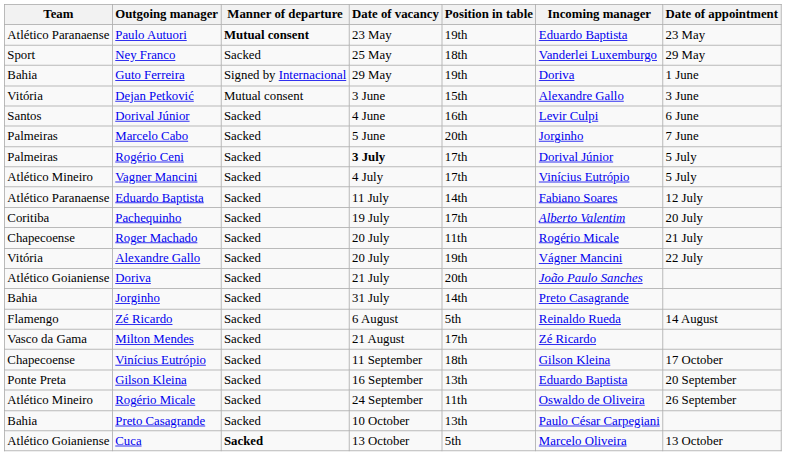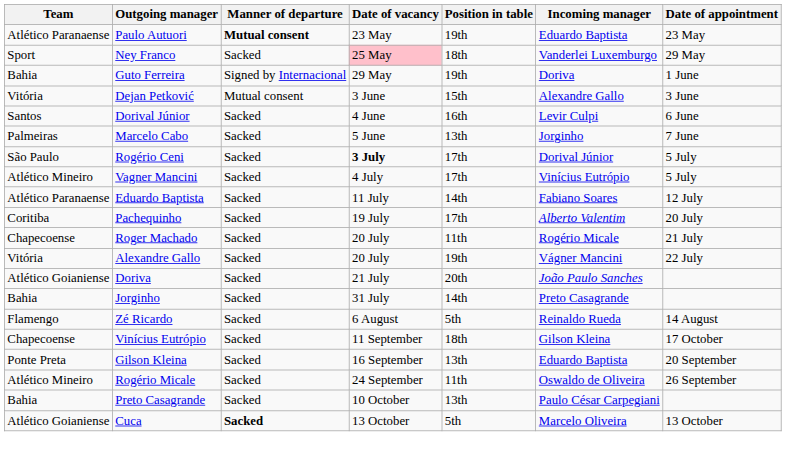 <table class="wikitable sortable">
 <tr>
 <th>Team</th>
 <th>Outgoing manager</th>
 <th>Manner of departure</th>
 <th>Date of vacancy</th>
 <th>Position in table</th>
 <th>Incoming manager</th>
 <th>Date of appointment</th>
 </tr>
 <tr>
 <td>Atlético Paranaense</td>
 <td> <a href='#'>Paulo Autuori</a></td>
 <td><strong>Mutual consent</strong></td>
 <td>23 May</td>
 <td>19th</td>
 <td> <a href='#'>Eduardo Baptista</a></td>
 <td>23 May</td>
 </tr>
 <tr>
 <td>Sport</td>
 <td> <a href='#'>Ney Franco</a></td>
 <td>Sacked</td>
-<td>25 May</td>
+<td style="background: pink;">25 May</td>
 <td>18th</td>
 <td> <a href='#'>Vanderlei Luxemburgo</a></td>
 <td>29 May</td>
 </tr>
 <tr>
 <td>Bahia</td>
 <td> <a href='#'>Guto Ferreira</a></td>
 <td>Signed by <a href='#'>Internacional</a></td>
 <td>29 May</td>
 <td>19th</td>
 <td> <a href='#'>Doriva</a></td>
 <td>1 June</td>
 </tr>
 <tr>
 <td>Vitória</td>
 <td> <a href='#'>Dejan Petković</a></td>
 <td>Mutual consent</td>
 <td>3 June</td>
 <td>15th</td>
 <td> <a href='#'>Alexandre Gallo</a></td>
 <td>3 June</td>
 </tr>
 <tr>
 <td>Santos</td>
 <td> <a href='#'>Dorival Júnior</a></td>
 <td>Sacked</td>
 <td>4 June</td>
 <td>16th</td>
 <td> <a href='#'>Levir Culpi</a></td>
 <td>6 June</td>
 </tr>
 <tr>
 <td>Palmeiras</td>
 <td> <a href='#'>Marcelo Cabo</a></td>
 <td>Sacked</td>
 <td>5 June</td>
-<td>20th</td>
+<td>13th</td>
 <td> <a href='#'>Jorginho</a></td>
 <td>7 June</td>
 </tr>
 <tr>
-<td>Palmeiras</td>
+<td>São Paulo</td>
 <td> <a href='#'>Rogério Ceni</a></td>
 <td>Sacked</td>
 <td><strong>3 July</strong></td>
 <td>17th</td>
 <td> <a href='#'>Dorival Júnior</a></td>
 <td>5 July</td>
 </tr>
 <tr>
 <td>Atlético Mineiro</td>
 <td> <a href='#'>Vagner Mancini</a></td>
 <td>Sacked</td>
 <td>4 July</td>
 <td>17th</td>
 <td> <a href='#'>Vinícius Eutrópio</a></td>
 <td>5 July</td>
 </tr>
 <tr>
 <td>Atlético Paranaense</td>
 <td> <a href='#'>Eduardo Baptista</a></td>
 <td>Sacked</td>
 <td>11 July</td>
 <td>14th</td>
 <td> <a href='#'>Fabiano Soares</a></td>
 <td>12 July</td>
 </tr>
 <tr>
 <td>Coritiba</td>
 <td> <a href='#'>Pachequinho</a></td>
 <td>Sacked</td>
 <td>19 July</td>
 <td>17th</td>
 <td><em> <a href='#'>Alberto Valentim</a></em></td>
 <td>20 July</td>
 </tr>
 <tr>
 <td>Chapecoense</td>
 <td> <a href='#'>Roger Machado</a></td>
 <td>Sacked</td>
 <td>20 July</td>
 <td>11th</td>
 <td> <a href='#'>Rogério Micale</a></td>
 <td>21 July</td>
 </tr>
 <tr>
 <td>Vitória</td>
 <td> <a href='#'>Alexandre Gallo</a></td>
 <td>Sacked</td>
 <td>20 July</td>
 <td>19th</td>
 <td> <a href='#'>Vágner Mancini</a></td>
 <td>22 July</td>
 </tr>
 <tr>
 <td>Atlético Goianiense</td>
 <td> <a href='#'>Doriva</a></td>
 <td>Sacked</td>
 <td>21 July</td>
 <td>20th</td>
 <td><em> <a href='#'>João Paulo Sanches</a></em></td>
 <td></td>
 </tr>
 <tr>
 <td>Bahia</td>
 <td> <a href='#'>Jorginho</a></td>
 <td>Sacked</td>
 <td>31 July</td>
 <td>14th</td>
 <td> <a href='#'>Preto Casagrande</a></td>
 <td></td>
 </tr>
 <tr>
 <td>Flamengo</td>
 <td> <a href='#'>Zé Ricardo</a></td>
 <td>Sacked</td>
 <td>6 August</td>
 <td>5th</td>
 <td> <a href='#'>Reinaldo Rueda</a></td>
 <td>14 August</td>
 </tr>
 <tr>
-<td>Vasco da Gama</td>
-<td> <a href='#'>Milton Mendes</a></td>
-<td>Sacked</td>
-<td>21 August</td>
-<td>17th</td>
-<td> <a href='#'>Zé Ricardo</a></td>
-<td></td>
-</tr>
-<tr>
 <td>Chapecoense</td>
 <td> <a href='#'>Vinícius Eutrópio</a></td>
 <td>Sacked</td>
 <td>11 September</td>
 <td>18th</td>
 <td> <a href='#'>Gilson Kleina</a></td>
 <td>17 October</td>
 </tr>
 <tr>
 <td>Ponte Preta</td>
 <td>  <a href='#'>Gilson Kleina</a></td>
 <td>Sacked</td>
 <td>16 September</td>
 <td>13th</td>
 <td> <a href='#'>Eduardo Baptista</a></td>
 <td>20 September</td>
 </tr>
 <tr>
 <td>Atlético Mineiro</td>
 <td> <a href='#'>Rogério Micale</a></td>
 <td>Sacked</td>
 <td>24 September</td>
 <td>11th</td>
 <td> <a href='#'>Oswaldo de Oliveira</a></td>
 <td>26 September</td>
 </tr>
 <tr>
 <td>Bahia</td>
 <td> <a href='#'>Preto Casagrande</a></td>
 <td>Sacked</td>
 <td>10 October</td>
 <td>13th</td>
 <td> <a href='#'>Paulo César Carpegiani</a></td>
 <td></td>
 </tr>
 <tr>
 <td>Atlético Goianiense</td>
 <td> <a href='#'>Cuca</a></td>
 <td><strong>Sacked</strong></td>
 <td>13 October</td>
 <td>5th</td>
 <td> <a href='#'>Marcelo Oliveira</a></td>
 <td>13 October</td>
 </tr>
 </table>
